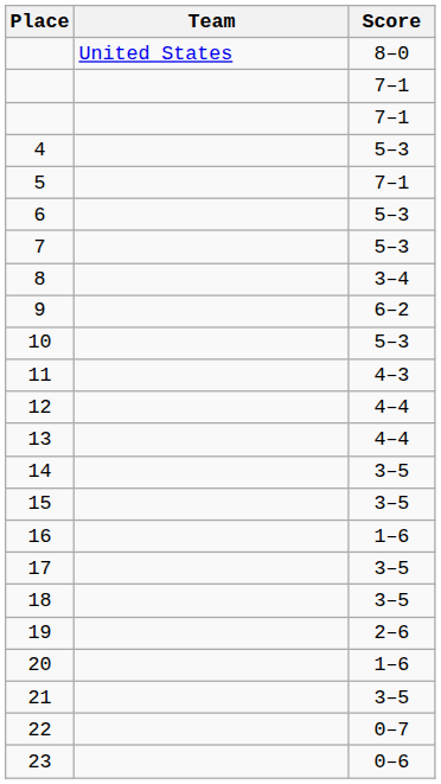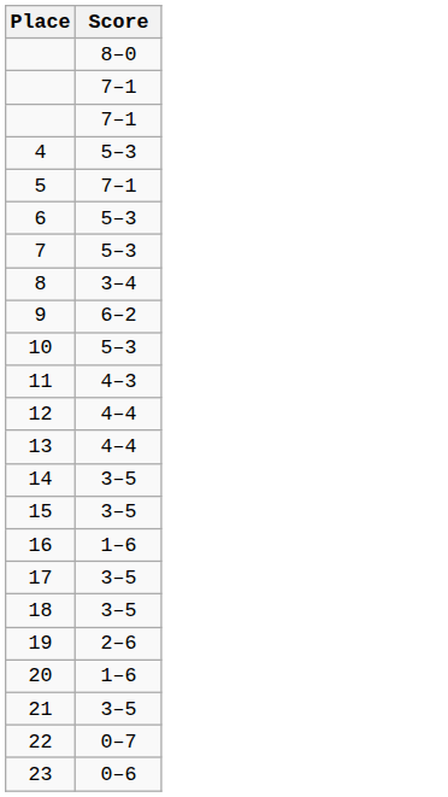 <table class="wikitable" style="text-align:center;">
 <tr>
 <th width=30>Place</th>
-<th width=175>Team</th>
 <th width=50>Score</th>
 </tr>
 <tr>
 <td></td>
-<td align="left"> <a href='#'>United States</a></td>
 <td>8–0</td>
 </tr>
 <tr>
 <td></td>
-<td align="left"></td>
 <td>7–1</td>
 </tr>
 <tr>
 <td></td>
-<td align="left"></td>
 <td>7–1</td>
 </tr>
 <tr>
 <td>4</td>
-<td align="left"></td>
 <td>5–3</td>
 </tr>
 <tr>
 <td>5</td>
-<td align="left"></td>
 <td>7–1</td>
 </tr>
 <tr>
 <td>6</td>
-<td align="left"></td>
 <td>5–3</td>
 </tr>
 <tr>
 <td>7</td>
-<td align="left"></td>
 <td>5–3</td>
 </tr>
 <tr>
 <td>8</td>
-<td align="left"></td>
 <td>3–4</td>
 </tr>
 <tr>
 <td>9</td>
-<td align="left"></td>
 <td>6–2</td>
 </tr>
 <tr>
 <td>10</td>
-<td align="left"></td>
 <td>5–3</td>
 </tr>
 <tr>
 <td>11</td>
-<td align="left"></td>
 <td>4–3</td>
 </tr>
 <tr>
 <td>12</td>
-<td align="left"></td>
 <td>4–4</td>
 </tr>
 <tr>
 <td>13</td>
-<td align="left"></td>
 <td>4–4</td>
 </tr>
 <tr>
 <td>14</td>
-<td align="left"></td>
 <td>3–5</td>
 </tr>
 <tr>
 <td>15</td>
-<td align="left"></td>
 <td>3–5</td>
 </tr>
 <tr>
 <td>16</td>
-<td align="left"></td>
 <td>1–6</td>
 </tr>
 <tr>
 <td>17</td>
-<td align="left"></td>
 <td>3–5</td>
 </tr>
 <tr>
 <td>18</td>
-<td align="left"></td>
 <td>3–5</td>
 </tr>
 <tr>
 <td>19</td>
-<td align="left"></td>
 <td>2–6</td>
 </tr>
 <tr>
 <td>20</td>
-<td align="left"></td>
 <td>1–6</td>
 </tr>
 <tr>
 <td>21</td>
-<td align="left"></td>
 <td>3–5</td>
 </tr>
 <tr>
 <td>22</td>
-<td align="left"></td>
 <td>0–7</td>
 </tr>
 <tr>
 <td>23</td>
-<td align="left"></td>
 <td>0–6</td>
 </tr>
 </table>
